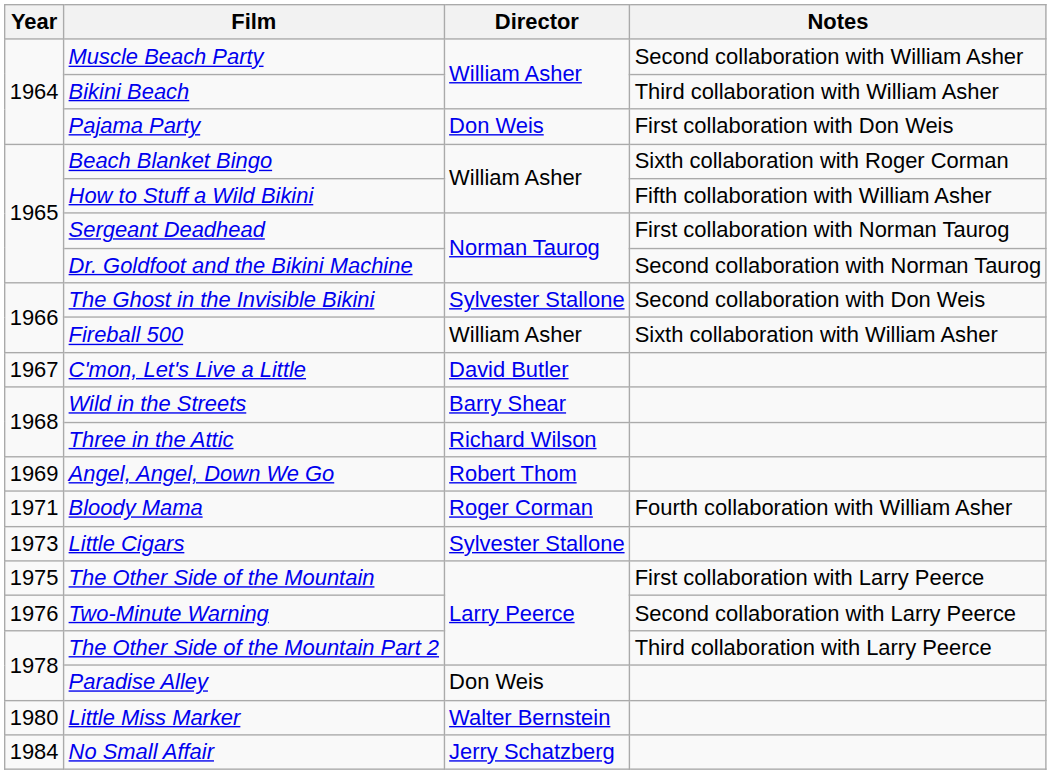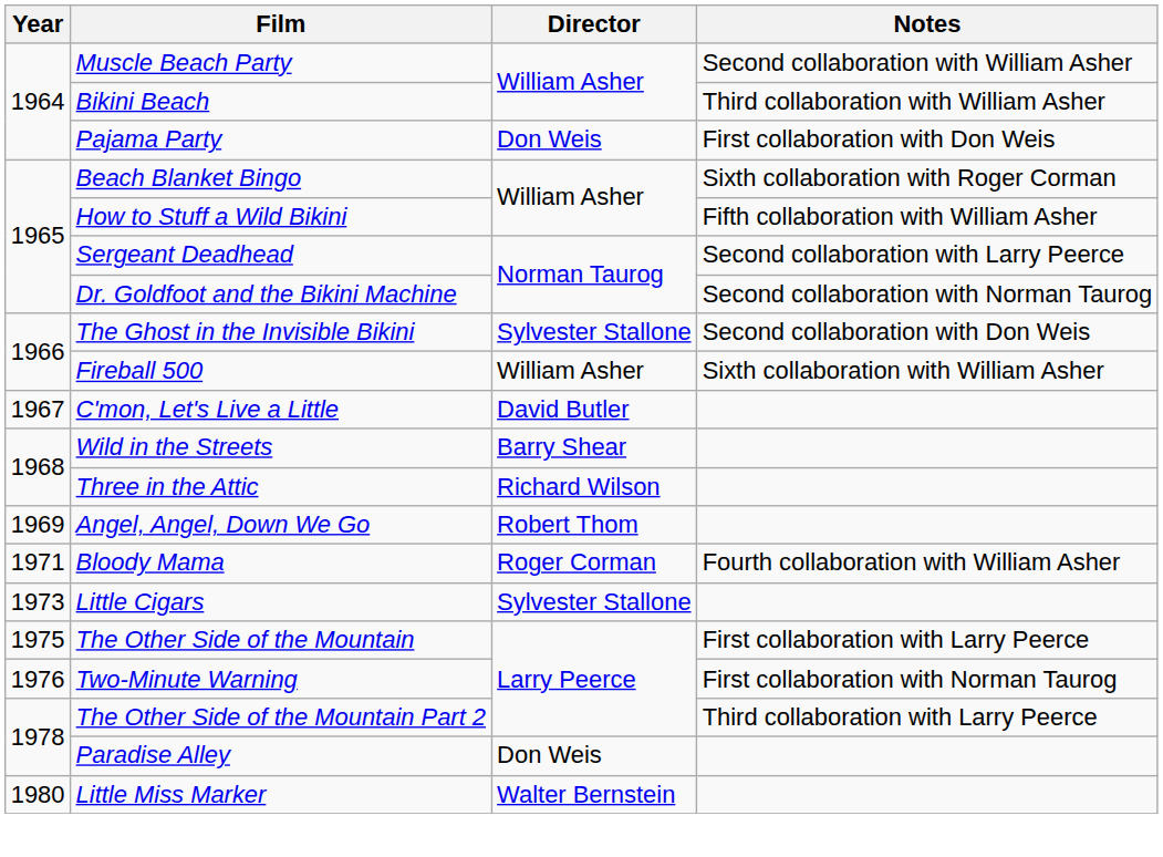 <table class="wikitable">
 <tr>
 <th>Year</th>
 <th>Film</th>
 <th>Director</th>
 <th>Notes</th>
 </tr>
 <tr>
 <td rowspan=3>1964</td>
 <td><em><a href='#'>Muscle Beach Party</a></em></td>
 <td rowspan=2><a href='#'>William Asher</a></td>
 <td>Second collaboration with William Asher</td>
 </tr>
 <tr>
 <td><em><a href='#'>Bikini Beach</a></em></td>
 <td>Third collaboration with William Asher</td>
 </tr>
 <tr>
 <td><em><a href='#'>Pajama Party</a></em></td>
 <td><a href='#'>Don Weis</a></td>
 <td>First collaboration with Don Weis</td>
 </tr>
 <tr>
 <td rowspan=4>1965</td>
 <td><em><a href='#'>Beach Blanket Bingo</a></em></td>
 <td rowspan=2>William Asher</td>
 <td>Sixth collaboration with Roger Corman</td>
 </tr>
 <tr>
 <td><em><a href='#'>How to Stuff a Wild Bikini</a></em></td>
 <td>Fifth collaboration with William Asher</td>
 </tr>
 <tr>
 <td><em><a href='#'>Sergeant Deadhead</a></em></td>
 <td rowspan=2><a href='#'>Norman Taurog</a></td>
-<td>First collaboration with Norman Taurog</td>
+<td>Second collaboration with Larry Peerce</td>
 </tr>
 <tr>
 <td><em><a href='#'>Dr. Goldfoot and the Bikini Machine</a></em></td>
 <td>Second collaboration with Norman Taurog</td>
 </tr>
 <tr>
 <td rowspan=2>1966</td>
 <td><em><a href='#'>The Ghost in the Invisible Bikini</a></em></td>
 <td><a href='#'>Sylvester Stallone</a></td>
 <td>Second collaboration with Don Weis</td>
 </tr>
 <tr>
 <td><em><a href='#'>Fireball 500</a></em></td>
 <td>William Asher</td>
 <td>Sixth collaboration with William Asher</td>
 </tr>
 <tr>
 <td>1967</td>
 <td><em><a href='#'>C'mon, Let's Live a Little</a></em></td>
 <td><a href='#'>David Butler</a></td>
 <td></td>
 </tr>
 <tr>
 <td rowspan=2>1968</td>
 <td><em><a href='#'>Wild in the Streets</a></em></td>
 <td><a href='#'>Barry Shear</a></td>
 <td></td>
 </tr>
 <tr>
 <td><em><a href='#'>Three in the Attic</a></em></td>
 <td><a href='#'>Richard Wilson</a></td>
 <td></td>
 </tr>
 <tr>
 <td>1969</td>
 <td><em><a href='#'>Angel, Angel, Down We Go</a></em></td>
 <td><a href='#'>Robert Thom</a></td>
 <td></td>
 </tr>
 <tr>
 <td>1971</td>
 <td><em><a href='#'>Bloody Mama</a></em></td>
 <td><a href='#'>Roger Corman</a></td>
 <td>Fourth collaboration with William Asher</td>
 </tr>
 <tr>
 <td>1973</td>
 <td><em><a href='#'>Little Cigars</a></em></td>
 <td><a href='#'>Sylvester Stallone</a></td>
 <td></td>
 </tr>
 <tr>
 <td>1975</td>
 <td><em><a href='#'>The Other Side of the Mountain</a></em></td>
 <td rowspan=3><a href='#'>Larry Peerce</a></td>
 <td>First collaboration with Larry Peerce</td>
 </tr>
 <tr>
 <td>1976</td>
 <td><em><a href='#'>Two-Minute Warning</a></em></td>
-<td>Second collaboration with Larry Peerce</td>
+<td>First collaboration with Norman Taurog</td>
 </tr>
 <tr>
 <td rowspan=2>1978</td>
 <td><em><a href='#'>The Other Side of the Mountain Part 2</a></em></td>
 <td>Third collaboration with Larry Peerce</td>
 </tr>
 <tr>
 <td><em><a href='#'>Paradise Alley</a></em></td>
 <td>Don Weis</td>
 <td></td>
 </tr>
 <tr>
 <td>1980</td>
 <td><em><a href='#'>Little Miss Marker</a></em></td>
 <td><a href='#'>Walter Bernstein</a></td>
 <td></td>
 </tr>
-<tr>
-<td>1984</td>
-<td><em><a href='#'>No Small Affair</a></em></td>
-<td><a href='#'>Jerry Schatzberg</a></td>
-<td></td>
-</tr>
 </table>
